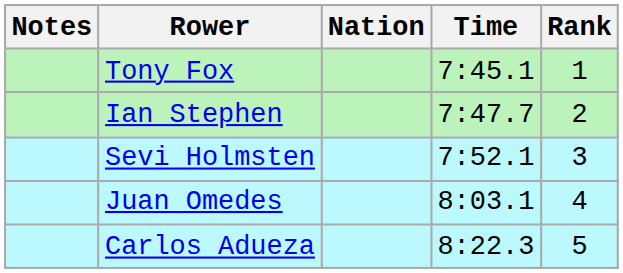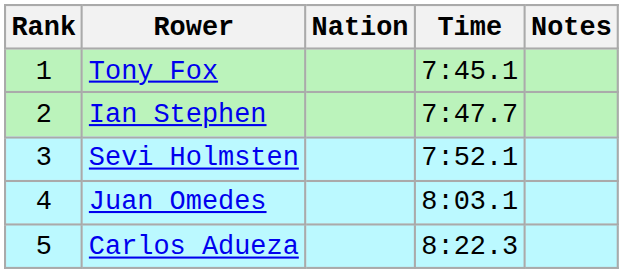 <table class="wikitable sortable" style="text-align:center">
 <tr>
-<th>Notes</th>
+<th>Rank</th>
 <th>Rower</th>
 <th>Nation</th>
 <th>Time</th>
-<th>Rank</th>
+<th>Notes</th>
 </tr>
 <tr bgcolor=bbf3bb>
-<td></td>
+<td>1</td>
 <td align=left><a href='#'>Tony Fox</a></td>
 <td align=left></td>
 <td>7:45.1</td>
-<td>1</td>
+<td></td>
 </tr>
 <tr bgcolor=bbf3bb>
-<td></td>
+<td>2</td>
 <td align=left><a href='#'>Ian Stephen</a></td>
 <td align=left></td>
 <td>7:47.7</td>
-<td>2</td>
+<td></td>
 </tr>
 <tr bgcolor=bbf9ff>
-<td></td>
+<td>3</td>
 <td align=left><a href='#'>Sevi Holmsten</a></td>
 <td align=left></td>
 <td>7:52.1</td>
-<td>3</td>
+<td></td>
 </tr>
 <tr bgcolor=bbf9ff>
-<td></td>
+<td>4</td>
 <td align=left><a href='#'>Juan Omedes</a></td>
 <td align=left></td>
 <td>8:03.1</td>
-<td>4</td>
+<td></td>
 </tr>
 <tr bgcolor=bbf9ff>
-<td></td>
+<td>5</td>
 <td align=left><a href='#'>Carlos Adueza</a></td>
 <td align=left></td>
 <td>8:22.3</td>
-<td>5</td>
+<td></td>
 </tr>
 </table>
